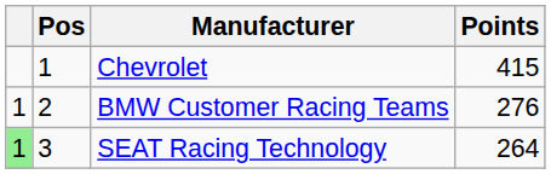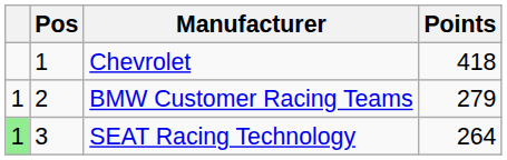 <table class="wikitable" style="font-size: 95%;">
 <tr>
 <th></th>
 <th>Pos</th>
 <th>Manufacturer</th>
 <th>Points</th>
 </tr>
 <tr>
 <td align="left"></td>
 <td>1</td>
 <td> <a href='#'>Chevrolet</a></td>
-<td align="right">415</td>
+<td align="right">418</td>
 </tr>
 <tr>
 <td align="left"> 1</td>
 <td>2</td>
 <td> <a href='#'>BMW Customer Racing Teams</a></td>
-<td align="right">276</td>
+<td align="right">279</td>
 </tr>
 <tr>
 <td align="left" style="background: lightgreen;"> 1</td>
 <td>3</td>
 <td> <a href='#'>SEAT Racing Technology</a></td>
 <td align="right">264</td>
 </tr>
 </table>
